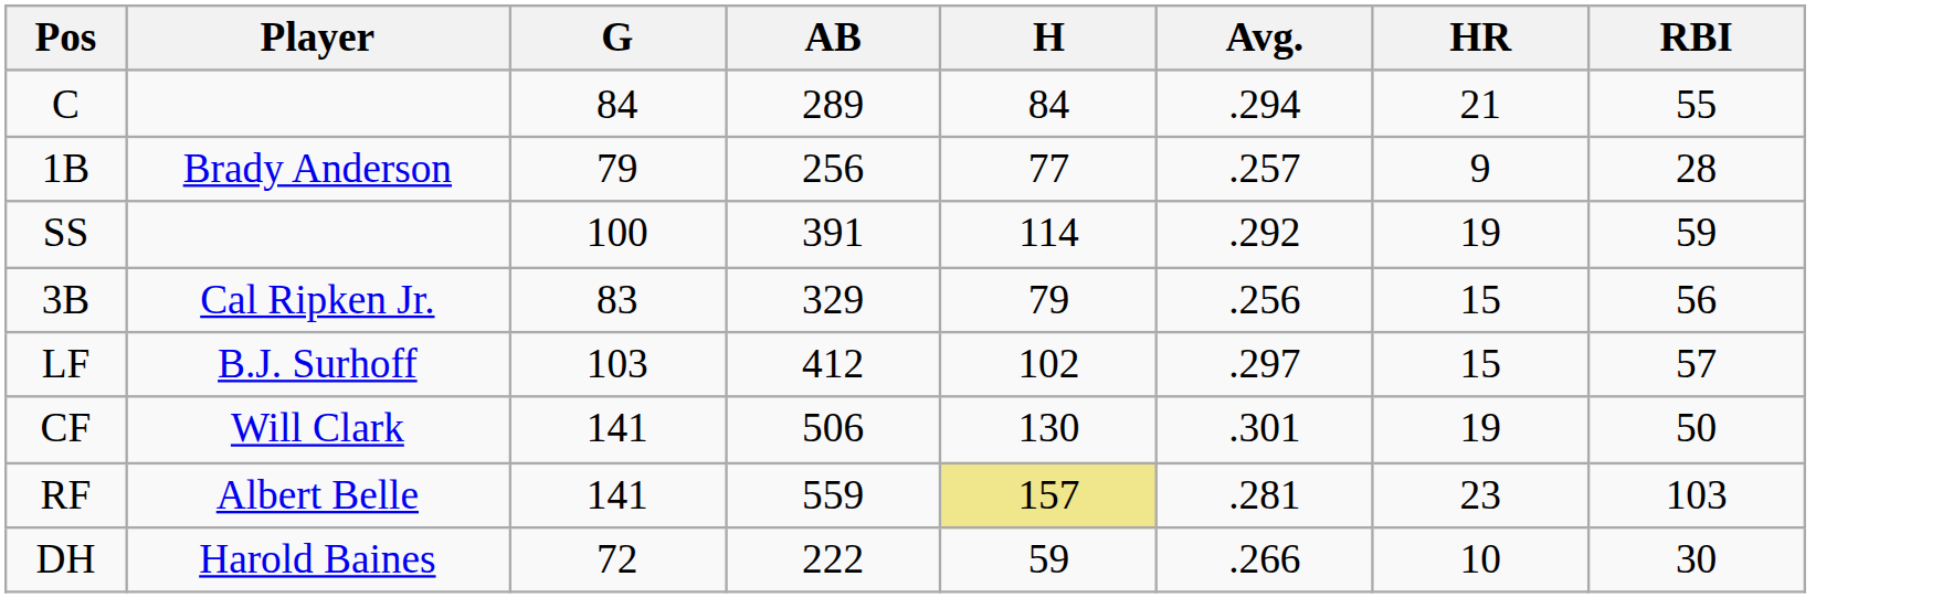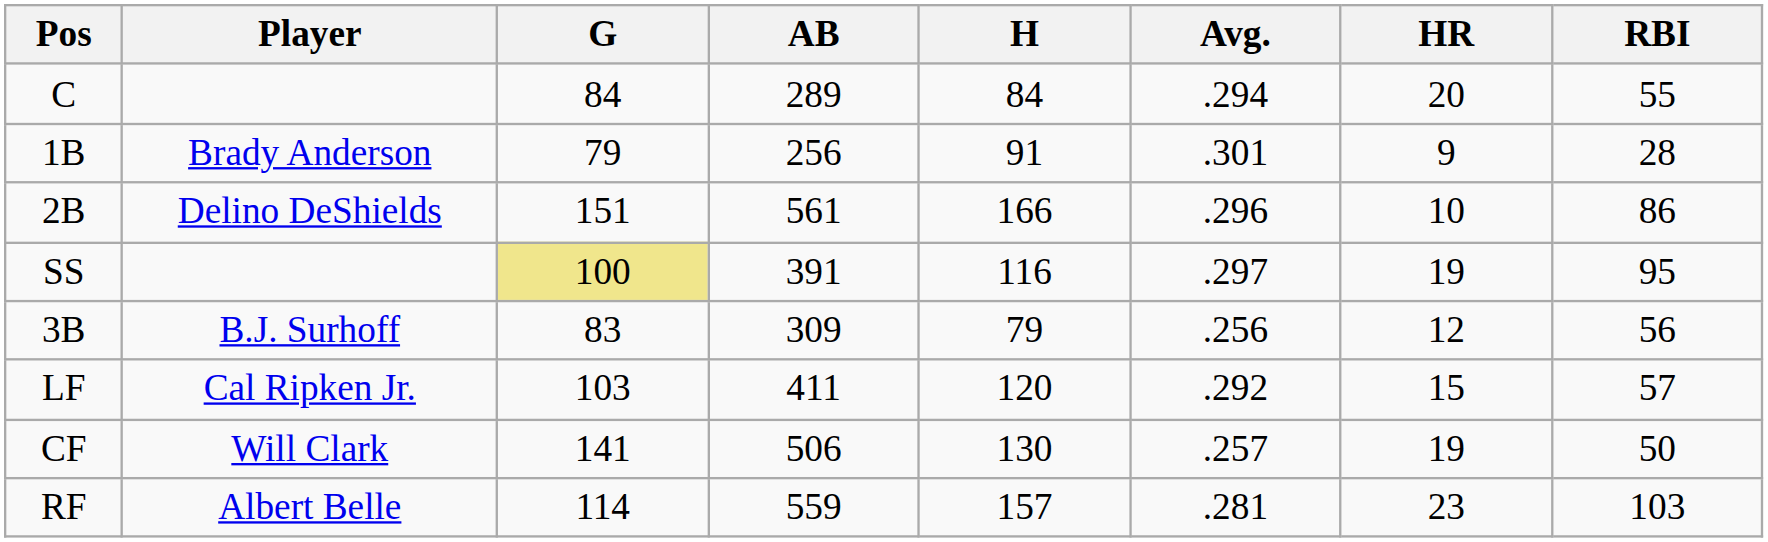 <table class="wikitable sortable">
 <tr>
 <th bgcolor="#DDDDFF" width="5%">Pos</th>
 <th bgcolor="#DDDDFF" width="16%">Player</th>
 <th bgcolor="#DDDDFF" width="9%">G</th>
 <th bgcolor="#DDDDFF" width="9%">AB</th>
 <th bgcolor="#DDDDFF" width="9%">H</th>
 <th bgcolor="#DDDDFF" width="9%">Avg.</th>
 <th bgcolor="#DDDDFF" width="9%">HR</th>
 <th bgcolor="#DDDDFF" width="9%">RBI</th>
 </tr>
 <tr align="center">
 <td>C</td>
 <td></td>
 <td>84</td>
 <td>289</td>
 <td>84</td>
 <td>.294</td>
-<td>21</td>
+<td>20</td>
 <td>55</td>
 </tr>
 <tr align="center">
 <td>1B</td>
 <td><a href='#'>Brady Anderson</a></td>
 <td>79</td>
 <td>256</td>
-<td>77</td>
-<td>.257</td>
+<td>91</td>
+<td>.301</td>
 <td>9</td>
 <td>28</td>
 </tr>
 <tr align=center>
+<td>2B</td>
+<td><a href='#'>Delino DeShields</a></td>
+<td>151</td>
+<td>561</td>
+<td>166</td>
+<td>.296</td>
+<td>10</td>
+<td>86</td>
+</tr>
+<tr align=center>
 <td>SS</td>
 <td></td>
-<td>100</td>
+<td style="background: khaki;">100</td>
 <td>391</td>
-<td>114</td>
-<td>.292</td>
+<td>116</td>
+<td>.297</td>
 <td>19</td>
-<td>59</td>
+<td>95</td>
 </tr>
 <tr align="center">
 <td>3B</td>
-<td><a href='#'>Cal Ripken Jr.</a></td>
+<td><a href='#'>B.J. Surhoff</a></td>
 <td>83</td>
-<td>329</td>
+<td>309</td>
 <td>79</td>
 <td>.256</td>
-<td>15</td>
+<td>12</td>
 <td>56</td>
 </tr>
 <tr align=center>
 <td>LF</td>
-<td><a href='#'>B.J. Surhoff</a></td>
+<td><a href='#'>Cal Ripken Jr.</a></td>
 <td>103</td>
-<td>412</td>
-<td>102</td>
-<td>.297</td>
+<td>411</td>
+<td>120</td>
+<td>.292</td>
 <td>15</td>
 <td>57</td>
 </tr>
 <tr align=center>
 <td>CF</td>
 <td><a href='#'>Will Clark</a></td>
 <td>141</td>
 <td>506</td>
 <td>130</td>
-<td>.301</td>
+<td>.257</td>
 <td>19</td>
 <td>50</td>
 </tr>
 <tr align=center>
 <td>RF</td>
 <td><a href='#'>Albert Belle</a></td>
-<td>141</td>
+<td>114</td>
 <td>559</td>
-<td style="background: khaki;">157</td>
+<td>157</td>
 <td>.281</td>
 <td>23</td>
 <td>103</td>
 </tr>
-<tr align=center>
-<td>DH</td>
-<td><a href='#'>Harold Baines</a></td>
-<td>72</td>
-<td>222</td>
-<td>59</td>
-<td>.266</td>
-<td>10</td>
-<td>30</td>
-</tr>
 </table>
